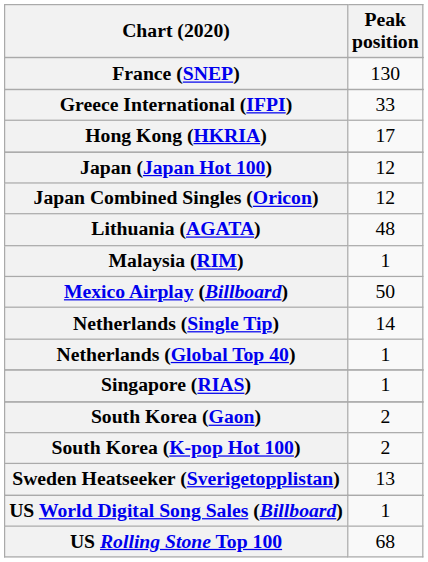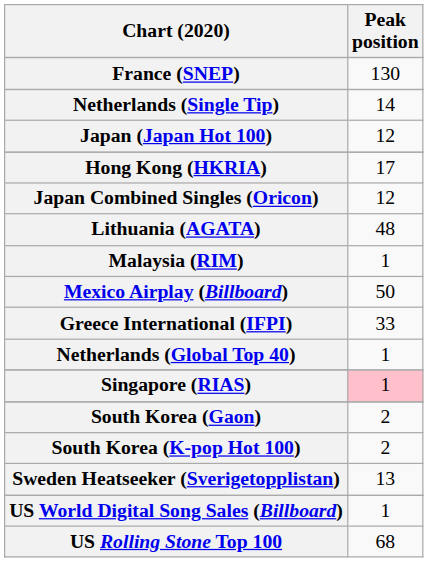 <table class="wikitable sortable plainrowheaders" style="text-align:center">
 <tr>
 <th scope="col">Chart (2020)</th>
 <th scope="col">Peak<br>position</th>
 </tr>
 <tr>
 </tr>
 <tr>
 </tr>
 <tr>
 </tr>
 <tr>
 <th scope="row">France (<a href='#'>SNEP</a>)</th>
 <td>130</td>
 </tr>
 <tr>
 </tr>
 <tr>
-<th scope="row">Greece International (<a href='#'>IFPI</a>)</th>
-<td>33</td>
+<th scope="row">Netherlands (<a href='#'>Single Tip</a>)</th>
+<td>14</td>
 </tr>
 <tr>
-<th scope="row">Hong Kong (<a href='#'>HKRIA</a>)</th>
-<td>17</td>
+<th scope="row">Japan (<a href='#'>Japan Hot 100</a>)</th>
+<td>12</td>
 </tr>
 <tr>
 </tr>
 <tr>
 </tr>
 <tr>
-<th scope="row">Japan (<a href='#'>Japan Hot 100</a>)</th>
-<td>12</td>
+<th scope="row">Hong Kong (<a href='#'>HKRIA</a>)</th>
+<td>17</td>
 </tr>
 <tr>
 <th scope="row">Japan Combined Singles (<a href='#'>Oricon</a>)</th>
 <td>12</td>
 </tr>
 <tr>
 <th scope="row">Lithuania (<a href='#'>AGATA</a>)</th>
 <td>48</td>
 </tr>
 <tr>
 <th scope="row">Malaysia (<a href='#'>RIM</a>)</th>
 <td>1</td>
 </tr>
 <tr>
 <th scope="row"><a href='#'>Mexico Airplay</a> (<em><a href='#'>Billboard</a></em>)</th>
 <td>50</td>
 </tr>
 <tr>
-<th scope="row">Netherlands (<a href='#'>Single Tip</a>)</th>
-<td>14</td>
+<th scope="row">Greece International (<a href='#'>IFPI</a>)</th>
+<td>33</td>
 </tr>
 <tr>
 <th scope="row">Netherlands (<a href='#'>Global Top 40</a>)</th>
 <td>1</td>
 </tr>
 <tr>
 </tr>
 <tr>
 </tr>
 <tr>
 </tr>
 <tr>
 <th scope="row">Singapore (<a href='#'>RIAS</a>)</th>
-<td>1</td>
+<td style="background: pink;">1</td>
 </tr>
 <tr>
 </tr>
 <tr>
 <th scope="row">South Korea (<a href='#'>Gaon</a>)</th>
 <td>2</td>
 </tr>
 <tr>
 <th scope="row">South Korea (<a href='#'>K-pop Hot 100</a>)</th>
 <td>2</td>
 </tr>
 <tr>
 <th scope="row">Sweden Heatseeker (<a href='#'>Sverigetopplistan</a>)</th>
 <td>13</td>
 </tr>
 <tr>
 </tr>
 <tr>
 </tr>
 <tr>
 <th scope="row">US <a href='#'>World Digital Song Sales</a> (<em><a href='#'>Billboard</a></em>)</th>
 <td>1</td>
 </tr>
 <tr>
 <th scope="row">US <a href='#'><em>Rolling Stone</em> Top 100</a></th>
 <td>68</td>
 </tr>
 </table>
